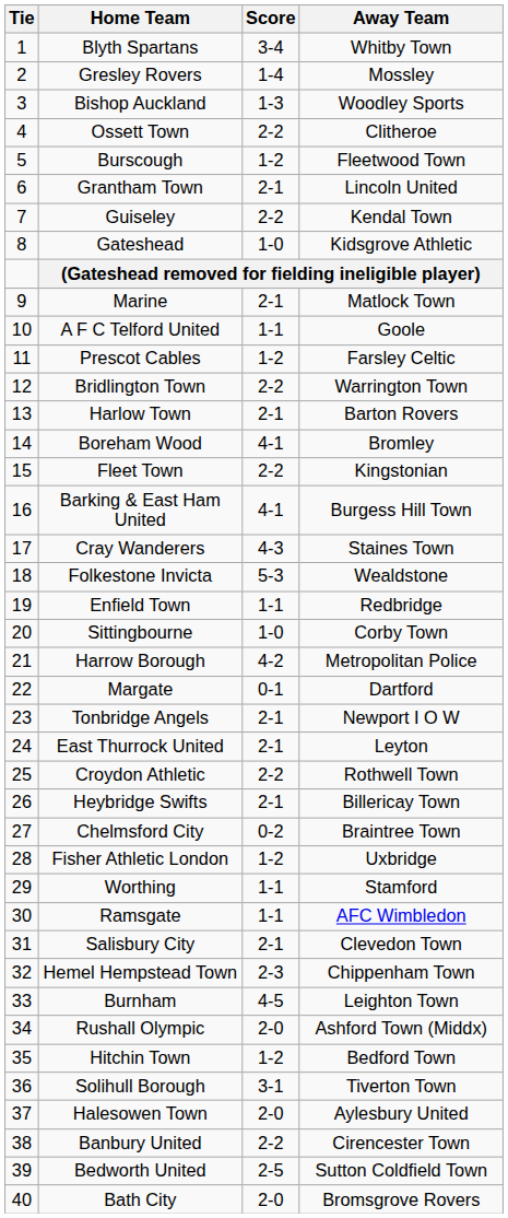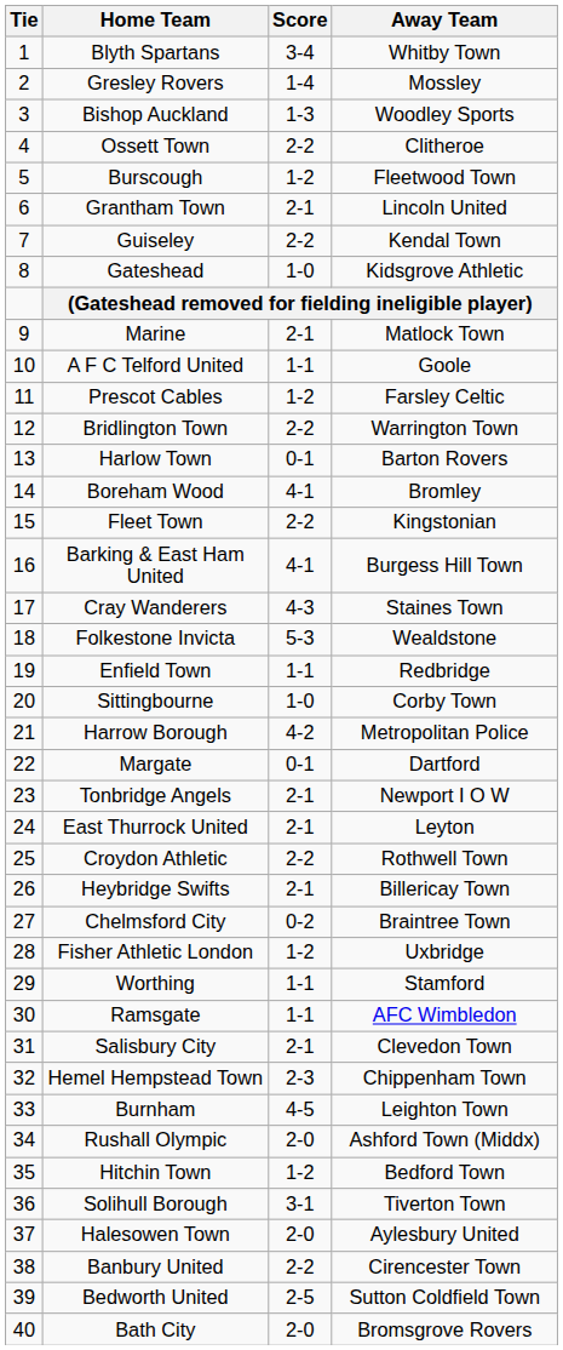 <table class="wikitable" style="text-align:center;">
 <tr>
 <th width=20>Tie</th>
 <th width=175>Home Team</th>
 <th width=20>Score</th>
 <th width=175>Away Team</th>
 </tr>
 <tr>
 <td>1</td>
 <td>Blyth Spartans</td>
 <td>3-4</td>
 <td>Whitby Town</td>
 </tr>
 <tr>
 <td>2</td>
 <td>Gresley Rovers</td>
 <td>1-4</td>
 <td>Mossley</td>
 </tr>
 <tr>
 <td>3</td>
 <td>Bishop Auckland</td>
 <td>1-3</td>
 <td>Woodley Sports</td>
 </tr>
 <tr>
 <td>4</td>
 <td>Ossett Town</td>
 <td>2-2</td>
 <td>Clitheroe</td>
 </tr>
 <tr>
 <td>5</td>
 <td>Burscough</td>
 <td>1-2</td>
 <td>Fleetwood Town</td>
 </tr>
 <tr>
 <td>6</td>
 <td>Grantham Town</td>
 <td>2-1</td>
 <td>Lincoln United</td>
 </tr>
 <tr>
 <td>7</td>
 <td>Guiseley</td>
 <td>2-2</td>
 <td>Kendal Town</td>
 </tr>
 <tr>
 <td>8</td>
 <td>Gateshead</td>
 <td>1-0</td>
 <td>Kidsgrove Athletic</td>
 </tr>
 <tr>
 <td></td>
 <th colspan="5">(Gateshead removed for fielding ineligible player)</th>
 </tr>
 <tr>
 <td>9</td>
 <td>Marine</td>
 <td>2-1</td>
 <td>Matlock Town</td>
 </tr>
 <tr>
 <td>10</td>
 <td>A F C Telford United</td>
 <td>1-1</td>
 <td>Goole</td>
 </tr>
 <tr>
 <td>11</td>
 <td>Prescot Cables</td>
 <td>1-2</td>
 <td>Farsley Celtic</td>
 </tr>
 <tr>
 <td>12</td>
 <td>Bridlington Town</td>
 <td>2-2</td>
 <td>Warrington Town</td>
 </tr>
 <tr>
 <td>13</td>
 <td>Harlow Town</td>
-<td>2-1</td>
+<td>0-1</td>
 <td>Barton Rovers</td>
 </tr>
 <tr>
 <td>14</td>
 <td>Boreham Wood</td>
 <td>4-1</td>
 <td>Bromley</td>
 </tr>
 <tr>
 <td>15</td>
 <td>Fleet Town</td>
 <td>2-2</td>
 <td>Kingstonian</td>
 </tr>
 <tr>
 <td>16</td>
 <td>Barking & East Ham United</td>
 <td>4-1</td>
 <td>Burgess Hill Town</td>
 </tr>
 <tr>
 <td>17</td>
 <td>Cray Wanderers</td>
 <td>4-3</td>
 <td>Staines Town</td>
 </tr>
 <tr>
 <td>18</td>
 <td>Folkestone Invicta</td>
 <td>5-3</td>
 <td>Wealdstone</td>
 </tr>
 <tr>
 <td>19</td>
 <td>Enfield Town</td>
 <td>1-1</td>
 <td>Redbridge</td>
 </tr>
 <tr>
 <td>20</td>
 <td>Sittingbourne</td>
 <td>1-0</td>
 <td>Corby Town</td>
 </tr>
 <tr>
 <td>21</td>
 <td>Harrow Borough</td>
 <td>4-2</td>
 <td>Metropolitan Police</td>
 </tr>
 <tr>
 <td>22</td>
 <td>Margate</td>
 <td>0-1</td>
 <td>Dartford</td>
 </tr>
 <tr>
 <td>23</td>
 <td>Tonbridge Angels</td>
 <td>2-1</td>
 <td>Newport I O W</td>
 </tr>
 <tr>
 <td>24</td>
 <td>East Thurrock United</td>
 <td>2-1</td>
 <td>Leyton</td>
 </tr>
 <tr>
 <td>25</td>
 <td>Croydon Athletic</td>
 <td>2-2</td>
 <td>Rothwell Town</td>
 </tr>
 <tr>
 <td>26</td>
 <td>Heybridge Swifts</td>
 <td>2-1</td>
 <td>Billericay Town</td>
 </tr>
 <tr>
 <td>27</td>
 <td>Chelmsford City</td>
 <td>0-2</td>
 <td>Braintree Town</td>
 </tr>
 <tr>
 <td>28</td>
 <td>Fisher Athletic London</td>
 <td>1-2</td>
 <td>Uxbridge</td>
 </tr>
 <tr>
 <td>29</td>
 <td>Worthing</td>
 <td>1-1</td>
 <td>Stamford</td>
 </tr>
 <tr>
 <td>30</td>
 <td>Ramsgate</td>
 <td>1-1</td>
 <td><a href='#'>AFC Wimbledon</a></td>
 </tr>
 <tr>
 <td>31</td>
 <td>Salisbury City</td>
 <td>2-1</td>
 <td>Clevedon Town</td>
 </tr>
 <tr>
 <td>32</td>
 <td>Hemel Hempstead Town</td>
 <td>2-3</td>
 <td>Chippenham Town</td>
 </tr>
 <tr>
 <td>33</td>
 <td>Burnham</td>
 <td>4-5</td>
 <td>Leighton Town</td>
 </tr>
 <tr>
 <td>34</td>
 <td>Rushall Olympic</td>
 <td>2-0</td>
 <td>Ashford Town (Middx)</td>
 </tr>
 <tr>
 <td>35</td>
 <td>Hitchin Town</td>
 <td>1-2</td>
 <td>Bedford Town</td>
 </tr>
 <tr>
 <td>36</td>
 <td>Solihull Borough</td>
 <td>3-1</td>
 <td>Tiverton Town</td>
 </tr>
 <tr>
 <td>37</td>
 <td>Halesowen Town</td>
 <td>2-0</td>
 <td>Aylesbury United</td>
 </tr>
 <tr>
 <td>38</td>
 <td>Banbury United</td>
 <td>2-2</td>
 <td>Cirencester Town</td>
 </tr>
 <tr>
 <td>39</td>
 <td>Bedworth United</td>
 <td>2-5</td>
 <td>Sutton Coldfield Town</td>
 </tr>
 <tr>
 <td>40</td>
 <td>Bath City</td>
 <td>2-0</td>
 <td>Bromsgrove Rovers</td>
 </tr>
 </table>
